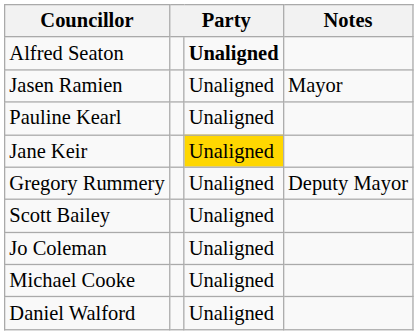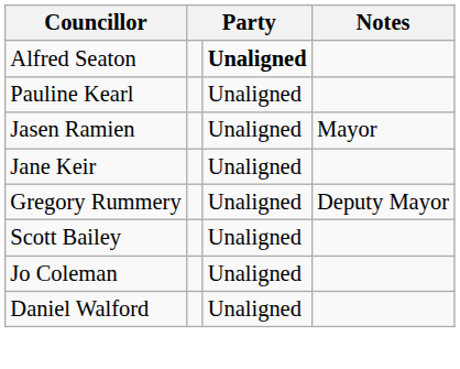 <table class="wikitable">
 <tr>
 <th>Councillor</th>
 <th colspan="2">Party</th>
 <th>Notes</th>
 </tr>
 <tr>
 <td>Alfred Seaton</td>
 <td> </td>
 <td><strong>Unaligned</strong></td>
 </tr>
 <tr>
+<td>Pauline Kearl</td>
+<td> </td>
+<td>Unaligned</td>
+<td></td>
+</tr>
+<tr>
 <td>Jasen Ramien</td>
 <td> </td>
 <td>Unaligned</td>
 <td>Mayor</td>
 </tr>
 <tr>
-<td>Pauline Kearl</td>
+<td>Jane Keir</td>
 <td> </td>
 <td>Unaligned</td>
-<td></td>
-</tr>
-<tr>
-<td>Jane Keir</td>
-<td> </td>
-<td style="background: gold;">Unaligned</td>
 <td></td>
 </tr>
 <tr>
 <td>Gregory Rummery</td>
 <td> </td>
 <td>Unaligned</td>
 <td>Deputy Mayor</td>
 </tr>
 <tr>
 <td>Scott Bailey</td>
 <td> </td>
 <td>Unaligned</td>
 <td></td>
 </tr>
 <tr>
 <td>Jo Coleman</td>
 <td> </td>
 <td>Unaligned</td>
 <td></td>
 </tr>
 <tr>
-<td>Michael Cooke</td>
-<td> </td>
-<td>Unaligned</td>
-<td></td>
-</tr>
-<tr>
 <td>Daniel Walford</td>
 <td> </td>
 <td>Unaligned</td>
 <td></td>
 </tr>
 </table>
